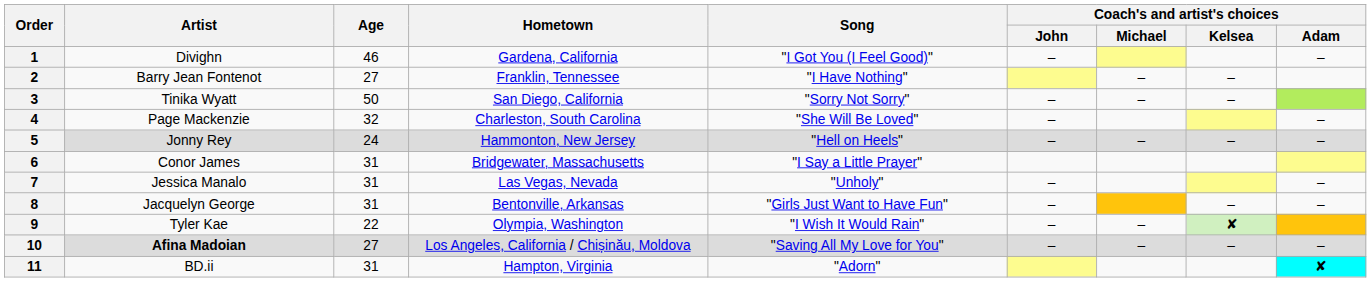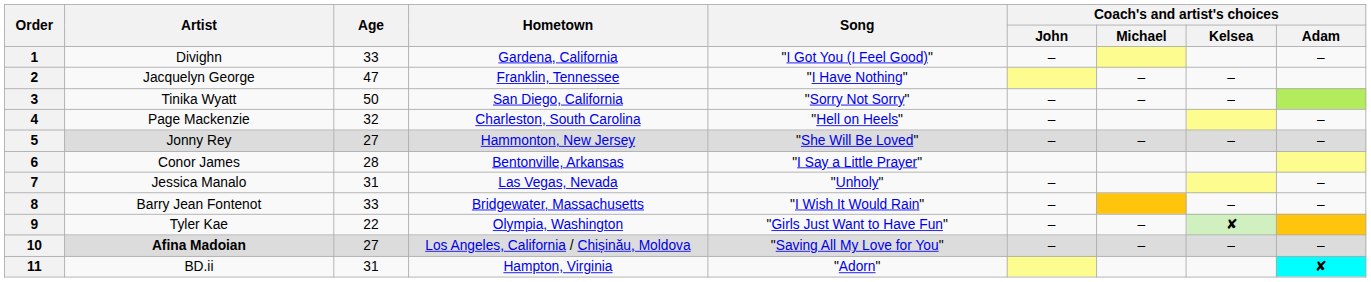 <table class="wikitable" style="text-align:center; line-height:17px; width:100%">
 <tr>
 <th scope="col" rowspan="2" style="width:04%">Order</th>
 <th scope="col" rowspan="2" style="width:18%">Artist</th>
 <th scope="col" rowspan="2" style="width:05%">Age</th>
 <th scope="col" rowspan="2" style="width:20%">Hometown</th>
 <th scope="col" rowspan="2" style="width:20%">Song</th>
 <th scope="col" colspan="4" style="width:24%">Coach's and artist's choices</th>
 </tr>
 <tr>
 <th style="width:06%">John</th>
 <th style="width:06%">Michael</th>
 <th style="width:06%">Kelsea</th>
 <th style="width:06%">Adam</th>
 </tr>
 <tr>
 <th>1</th>
 <td>Divighn</td>
-<td>46</td>
+<td>33</td>
 <td><a href='#'>Gardena, California</a></td>
 <td>"<a href='#'>I Got You (I Feel Good)</a>"</td>
 <td>–</td>
 <td style="background:#fdfc8f"><em></em></td>
 <td><em></em></td>
 <td>–</td>
 </tr>
 <tr>
 <th>2</th>
-<td>Barry Jean Fontenot</td>
-<td>27</td>
+<td>Jacquelyn George</td>
+<td>47</td>
 <td><a href='#'>Franklin, Tennessee</a></td>
 <td>"<a href='#'>I Have Nothing</a>"</td>
 <td style="background:#fdfc8f"><em></em></td>
 <td>–</td>
 <td>–</td>
 <td><em></em></td>
 </tr>
 <tr>
 <th>3</th>
 <td>Tinika Wyatt</td>
 <td>50</td>
 <td><a href='#'>San Diego, California</a></td>
 <td>"<a href='#'>Sorry Not Sorry</a>"</td>
 <td>–</td>
 <td>–</td>
 <td>–</td>
 <td style="background:#B2EC5D"><em></em></td>
 </tr>
 <tr>
 <th>4</th>
 <td>Page Mackenzie</td>
 <td>32</td>
 <td><a href='#'>Charleston, South Carolina</a></td>
-<td>"<a href='#'>She Will Be Loved</a>"</td>
+<td>"<a href='#'>Hell on Heels</a>"</td>
 <td>–</td>
 <td><em></em></td>
 <td style="background:#fdfc8f"><em></em></td>
 <td>–</td>
 </tr>
 <tr style="background:#dcdcdc">
 <th>5</th>
 <td>Jonny Rey</td>
-<td>24</td>
+<td>27</td>
 <td><a href='#'>Hammonton, New Jersey</a></td>
-<td>"<a href='#'>Hell on Heels</a>"</td>
+<td>"<a href='#'>She Will Be Loved</a>"</td>
 <td>–</td>
 <td>–</td>
 <td>–</td>
 <td>–</td>
 </tr>
 <tr>
 <th>6</th>
 <td>Conor James</td>
-<td>31</td>
-<td><a href='#'>Bridgewater, Massachusetts</a></td>
+<td>28</td>
+<td><a href='#'>Bentonville, Arkansas</a></td>
 <td>"<a href='#'>I Say a Little Prayer</a>"</td>
 <td><em></em></td>
 <td><em></em></td>
 <td><em></em></td>
 <td style="background:#fdfc8f"><em></em></td>
 </tr>
 <tr>
 <th>7</th>
 <td>Jessica Manalo</td>
 <td>31</td>
 <td><a href='#'>Las Vegas, Nevada</a></td>
 <td>"<a href='#'>Unholy</a>"</td>
 <td>–</td>
 <td><em></em></td>
 <td style="background:#fdfc8f"><em></em></td>
 <td>–</td>
 </tr>
 <tr>
 <th>8</th>
-<td>Jacquelyn George</td>
-<td>31</td>
-<td><a href='#'>Bentonville, Arkansas</a></td>
-<td>"<a href='#'>Girls Just Want to Have Fun</a>"</td>
+<td>Barry Jean Fontenot</td>
+<td>33</td>
+<td><a href='#'>Bridgewater, Massachusetts</a></td>
+<td>"<a href='#'>I Wish It Would Rain</a>"</td>
 <td>–</td>
 <td style="background:#FFC40C"><em></em></td>
 <td>–</td>
 <td>–</td>
 </tr>
 <tr>
 <th>9</th>
 <td>Tyler Kae</td>
 <td>22</td>
 <td><a href='#'>Olympia, Washington</a></td>
-<td>"<a href='#'>I Wish It Would Rain</a>"</td>
+<td>"<a href='#'>Girls Just Want to Have Fun</a>"</td>
 <td>–</td>
 <td>–</td>
 <td style="background:#d0f0c0">✘</td>
 <td style="background:#FFC40C"><em></em></td>
 </tr>
 <tr style="background:#dcdcdc">
 <th>10</th>
 <td><strong>Afina Madoian</strong></td>
 <td>27</td>
 <td><a href='#'>Los Angeles, California</a> / <a href='#'>Chișinău, Moldova</a></td>
 <td>"<a href='#'>Saving All My Love for You</a>"</td>
 <td>–</td>
 <td>–</td>
 <td>–</td>
 <td>–</td>
 </tr>
 <tr>
 <th>11</th>
 <td>BD.ii</td>
 <td>31</td>
 <td><a href='#'>Hampton, Virginia</a></td>
 <td>"<a href='#'>Adorn</a>"</td>
 <td style="background:#fdfc8f"><em></em></td>
 <td><em></em></td>
 <td><em></em></td>
 <td style="background:#00FFFF">✘</td>
 </tr>
 </table>
